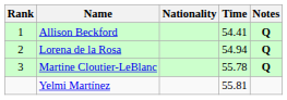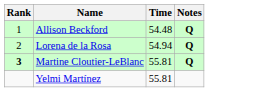 <table class="wikitable sortable" style="text-align:center">
 <tr>
 <th>Rank</th>
 <th>Name</th>
-<th>Nationality</th>
 <th>Time</th>
 <th>Notes</th>
 </tr>
 <tr bgcolor=ccffcc>
 <td align=center>1</td>
 <td align=left><a href='#'>Allison Beckford</a></td>
-<td align=left></td>
-<td>54.41</td>
+<td>54.48</td>
 <td><strong>Q</strong></td>
 </tr>
 <tr bgcolor=ccffcc>
 <td align=center>2</td>
 <td align=left><a href='#'>Lorena de la Rosa</a></td>
-<td align=left></td>
 <td>54.94</td>
 <td><strong>Q</strong></td>
 </tr>
 <tr bgcolor=ccffcc>
-<td align=center>3</td>
+<td align=center><strong>3</strong></td>
 <td align=left><a href='#'>Martine Cloutier-LeBlanc</a></td>
-<td align=left></td>
-<td>55.78</td>
+<td>55.81</td>
 <td><strong>Q</strong></td>
 </tr>
 <tr>
 <td align=center></td>
 <td align=left><a href='#'>Yelmi Martínez</a></td>
-<td align=left></td>
 <td>55.81</td>
 <td></td>
 </tr>
 </table>
